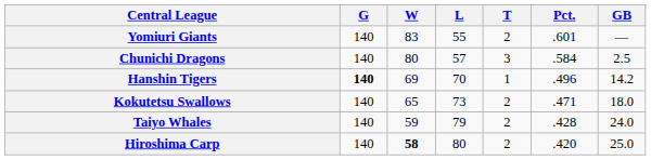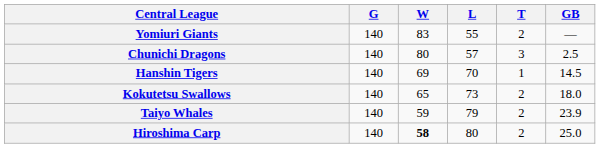 <table class="wikitable plainrowheaders" width="60%" style="text-align:center;">
 <tr>
 <th scope="col" width="35%"><a href='#'>Central League</a></th>
 <th scope="col" width="5%"><a href='#'>G</a></th>
 <th scope="col" width="5%"><a href='#'>W</a></th>
 <th scope="col" width="5%"><a href='#'>L</a></th>
 <th scope="col" width="5%"><a href='#'>T</a></th>
-<th scope="col" width="7%"><a href='#'>Pct.</a></th>
 <th scope="col" width="5%"><a href='#'>GB</a></th>
 </tr>
 <tr>
 <th scope="row" style="text-align:center;"><a href='#'>Yomiuri Giants</a></th>
 <td>140</td>
 <td>83</td>
 <td>55</td>
 <td>2</td>
-<td>.601</td>
 <td>—</td>
 </tr>
 <tr>
 <th scope="row" style="text-align:center;"><a href='#'>Chunichi Dragons</a></th>
 <td>140</td>
 <td>80</td>
 <td>57</td>
 <td>3</td>
-<td>.584</td>
 <td>2.5</td>
 </tr>
 <tr>
 <th scope="row" style="text-align:center;"><a href='#'>Hanshin Tigers</a></th>
-<td><strong>140</strong></td>
+<td>140</td>
 <td>69</td>
 <td>70</td>
 <td>1</td>
-<td>.496</td>
-<td>14.2</td>
+<td>14.5</td>
 </tr>
 <tr>
 <th scope="row" style="text-align:center;"><a href='#'>Kokutetsu Swallows</a></th>
 <td>140</td>
 <td>65</td>
 <td>73</td>
 <td>2</td>
-<td>.471</td>
 <td>18.0</td>
 </tr>
 <tr>
 <th scope="row" style="text-align:center;"><a href='#'>Taiyo Whales</a></th>
 <td>140</td>
 <td>59</td>
 <td>79</td>
 <td>2</td>
-<td>.428</td>
-<td>24.0</td>
+<td>23.9</td>
 </tr>
 <tr>
 <th scope="row" style="text-align:center;"><a href='#'>Hiroshima Carp</a></th>
 <td>140</td>
 <td><strong>58</strong></td>
 <td>80</td>
 <td>2</td>
-<td>.420</td>
 <td>25.0</td>
 </tr>
 </table>
